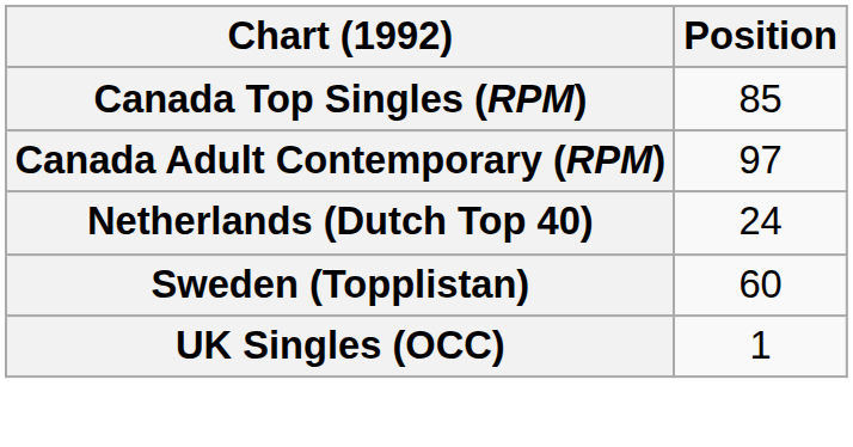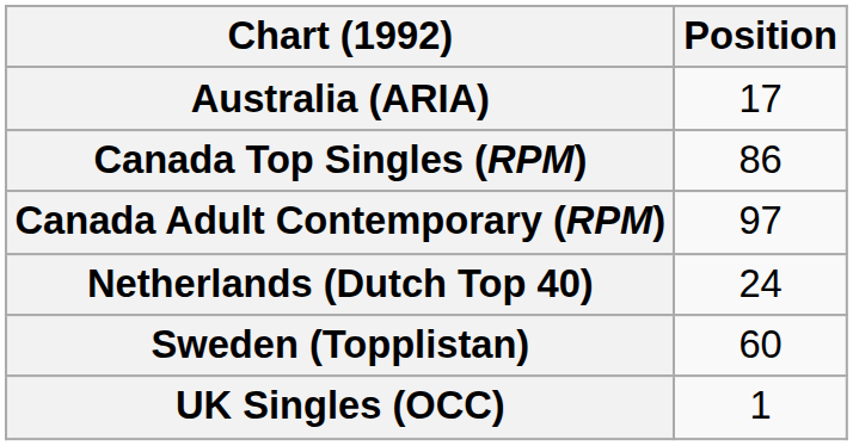 <table class="wikitable plainrowheaders sortable">
 <tr>
 <th>Chart (1992)</th>
 <th>Position</th>
 </tr>
 <tr>
+<th scope="row">Australia (ARIA)</th>
+<td style="text-align:center;">17</td>
+</tr>
+<tr>
 <th scope="row">Canada Top Singles (<em>RPM</em>)</th>
-<td style="text-align:center;">85</td>
+<td style="text-align:center;">86</td>
 </tr>
 <tr>
 <th scope="row">Canada Adult Contemporary (<em>RPM</em>)</th>
 <td style="text-align:center;">97</td>
 </tr>
 <tr>
 <th scope="row">Netherlands (Dutch Top 40)</th>
 <td style="text-align:center;">24</td>
 </tr>
 <tr>
 <th scope="row">Sweden (Topplistan)</th>
 <td style="text-align:center;">60</td>
 </tr>
 <tr>
 <th scope="row">UK Singles (OCC)</th>
 <td style="text-align:center;">1</td>
 </tr>
 </table>
